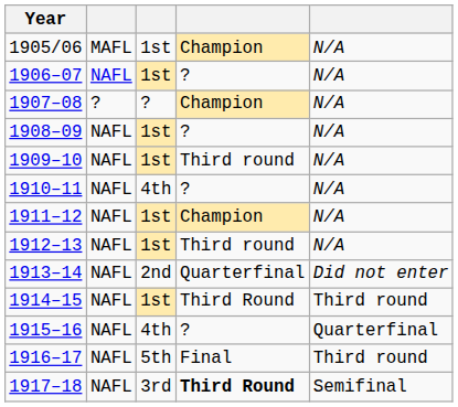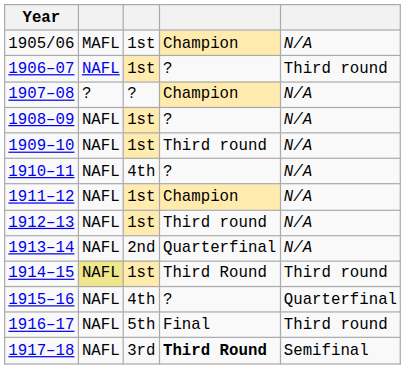 <table class="wikitable sortable">
 <tr>
 <th>Year</th>
 <th></th>
 <th></th>
 <th></th>
 <th></th>
 </tr>
 <tr>
 <td>1905/06</td>
 <td>MAFL</td>
 <td>1st</td>
 <td bgcolor="FFEBAD">Champion</td>
 <td><em>N/A</em></td>
 </tr>
 <tr>
 <td><a href='#'>1906–07</a></td>
 <td><a href='#'>NAFL</a></td>
 <td bgcolor="ffebad">1st </td>
 <td>?</td>
-<td><em>N/A</em></td>
+<td>Third round</td>
 </tr>
 <tr>
 <td><a href='#'>1907–08</a></td>
 <td>?</td>
 <td>?</td>
 <td bgcolor="FFEBAD">Champion</td>
 <td><em>N/A</em></td>
 </tr>
 <tr>
 <td><a href='#'>1908–09</a></td>
 <td>NAFL</td>
 <td bgcolor="ffebad">1st </td>
 <td>?</td>
 <td><em>N/A</em></td>
 </tr>
 <tr>
 <td><a href='#'>1909–10</a></td>
 <td>NAFL</td>
 <td bgcolor="ffebad">1st </td>
 <td>Third round</td>
 <td><em>N/A</em></td>
 </tr>
 <tr>
 <td><a href='#'>1910–11</a></td>
 <td>NAFL</td>
 <td>4th</td>
 <td>?</td>
 <td><em>N/A</em></td>
 </tr>
 <tr>
 <td><a href='#'>1911–12</a></td>
 <td>NAFL</td>
 <td bgcolor="ffebad">1st </td>
 <td bgcolor="FFEBAD">Champion</td>
 <td><em>N/A</em></td>
 </tr>
 <tr>
 <td><a href='#'>1912–13</a></td>
 <td>NAFL</td>
 <td bgcolor="ffebad">1st </td>
 <td>Third round</td>
 <td><em>N/A</em></td>
 </tr>
 <tr>
 <td><a href='#'>1913–14</a></td>
 <td>NAFL</td>
 <td>2nd</td>
 <td>Quarterfinal</td>
-<td><em>Did not enter</em></td>
+<td><em>N/A</em></td>
 </tr>
 <tr>
 <td><a href='#'>1914–15</a></td>
-<td>NAFL</td>
+<td style="background: khaki;">NAFL</td>
 <td bgcolor="ffebad">1st </td>
 <td>Third Round</td>
 <td>Third round</td>
 </tr>
 <tr>
 <td><a href='#'>1915–16</a></td>
 <td>NAFL</td>
 <td>4th</td>
 <td>?</td>
 <td>Quarterfinal</td>
 </tr>
 <tr>
 <td><a href='#'>1916–17</a></td>
 <td>NAFL</td>
 <td>5th</td>
 <td>Final</td>
 <td>Third round</td>
 </tr>
 <tr>
 <td><a href='#'>1917–18</a></td>
 <td>NAFL</td>
 <td>3rd</td>
 <td><strong>Third Round</strong></td>
 <td>Semifinal</td>
 </tr>
 </table>
